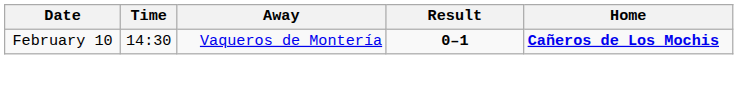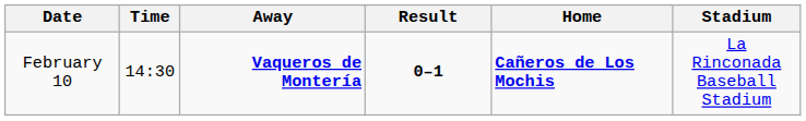 <table class="wikitable" style="font-size:95%; text-align: center; width: 95%;">
 <tr>
 <th width="90">Date</th>
 <th width="40">Time</th>
 <th width="170">Away</th>
 <th width="110">Result</th>
 <th width="170">Home</th>
+<th width="100">Stadium</th>
 </tr>
 <tr align=center>
 <td>February 10</td>
 <td>14:30</td>
-<td align=right><a href='#'>Vaqueros de Montería</a> </td>
+<td align=right><strong><a href='#'>Vaqueros de Montería</a> </strong></td>
 <td><strong>0–1</strong></td>
 <td align=left><strong> <a href='#'>Cañeros de Los Mochis</a></strong></td>
+<td><a href='#'>La Rinconada Baseball Stadium</a></td>
 </tr>
 </table>
